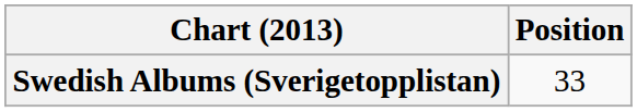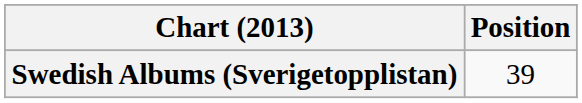 <table class="wikitable plainrowheaders" style="text-align:center">
 <tr>
 <th scope="col">Chart (2013)</th>
 <th scope="col">Position</th>
 </tr>
 <tr>
 <th scope="row">Swedish Albums (Sverigetopplistan)</th>
-<td>33</td>
+<td>39</td>
 </tr>
 </table>
